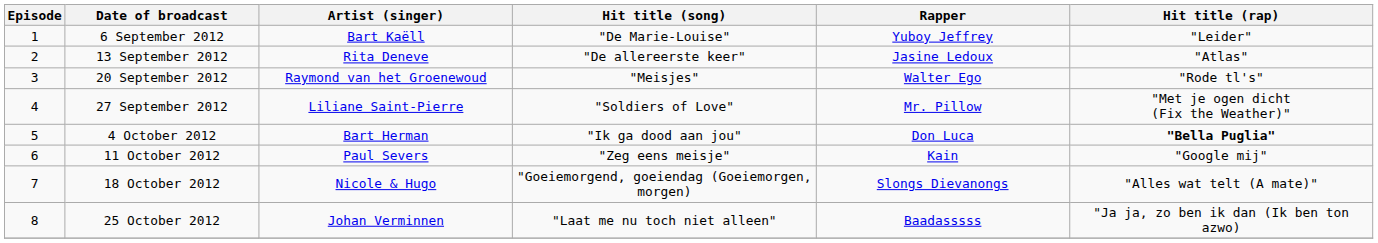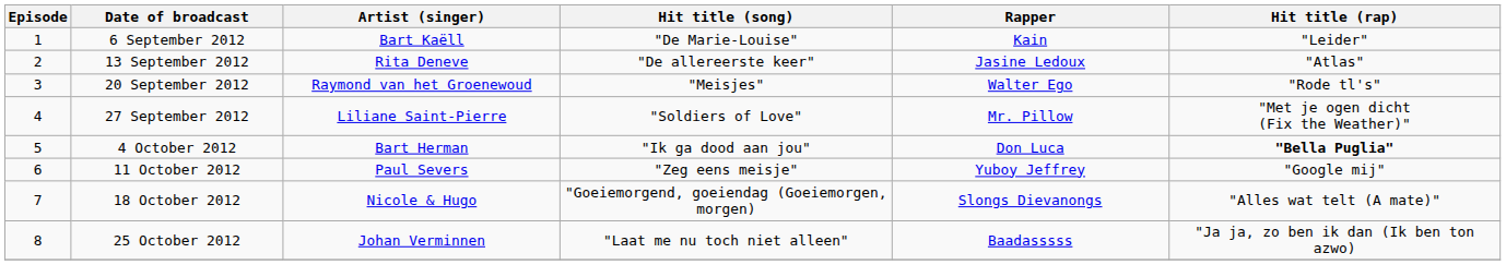 <table class="wikitable zebra toptextcells sortable">
 <tr>
 <th width="50px">Episode</th>
 <th width="190px">Date of broadcast</th>
 <th width="250px">Artist (singer)</th>
 <th width="300px">Hit title (song)</th>
 <th width="250px">Rapper</th>
 <th width="300px">Hit title (rap)</th>
 </tr>
 <tr>
 <td align="center">1</td>
 <td align="center">6 September 2012</td>
 <td align="center"><a href='#'>Bart Kaëll</a></td>
 <td align="center">"De Marie-Louise"</td>
-<td align="center"><a href='#'>Yuboy Jeffrey</a></td>
+<td align="center"><a href='#'>Kain</a></td>
 <td align="center">"Leider"</td>
 </tr>
 <tr>
 <td align="center">2</td>
 <td align="center">13 September 2012</td>
 <td align="center"><a href='#'>Rita Deneve</a></td>
 <td align="center">"De allereerste keer"</td>
 <td align="center"><a href='#'>Jasine Ledoux</a></td>
 <td align="center">"Atlas"</td>
 </tr>
 <tr>
 <td align="center">3</td>
 <td align="center">20 September 2012</td>
 <td align="center"><a href='#'>Raymond van het Groenewoud</a></td>
 <td align="center">"Meisjes"</td>
 <td align="center"><a href='#'>Walter Ego</a></td>
 <td align="center">"Rode tl's"</td>
 </tr>
 <tr>
 <td align="center">4</td>
 <td align="center">27 September 2012</td>
 <td align="center"><a href='#'>Liliane Saint-Pierre</a></td>
 <td align="center">"Soldiers of Love"</td>
 <td align="center"><a href='#'>Mr. Pillow</a></td>
 <td align="center">"Met je ogen dicht <br>(Fix the Weather)"</td>
 </tr>
 <tr>
 <td align="center">5</td>
 <td align="center">4 October 2012</td>
 <td align="center"><a href='#'>Bart Herman</a></td>
 <td align="center">"Ik ga dood aan jou"</td>
 <td align="center"><a href='#'>Don Luca</a></td>
 <td align="center"><strong>"Bella Puglia"</strong></td>
 </tr>
 <tr>
 <td align="center">6</td>
 <td align="center">11 October 2012</td>
 <td align="center"><a href='#'>Paul Severs</a></td>
 <td align="center">"Zeg eens meisje"</td>
-<td align="center"><a href='#'>Kain</a></td>
+<td align="center"><a href='#'>Yuboy Jeffrey</a></td>
 <td align="center">"Google mij"</td>
 </tr>
 <tr>
 <td align="center">7</td>
 <td align="center">18 October 2012</td>
 <td align="center"><a href='#'>Nicole & Hugo</a></td>
 <td align="center">"Goeiemorgend, goeiendag (Goeiemorgen, morgen)</td>
 <td align="center"><a href='#'>Slongs Dievanongs</a></td>
 <td align="center">"Alles wat telt (A mate)"</td>
 </tr>
 <tr>
 <td align="center">8</td>
 <td align="center">25 October 2012</td>
 <td align="center"><a href='#'>Johan Verminnen</a></td>
 <td align="center">"Laat me nu toch niet alleen"</td>
 <td align="center"><a href='#'>Baadasssss</a></td>
 <td align="center">"Ja ja, zo ben ik dan (Ik ben ton azwo)</td>
 </tr>
 <tr>
 </tr>
 </table>
